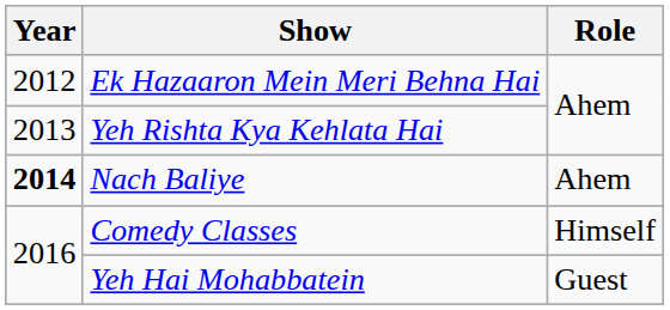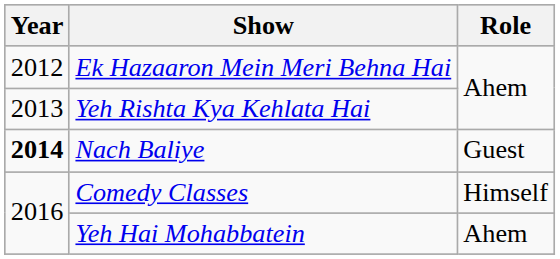 <table class="wikitable">
 <tr>
 <th>Year</th>
 <th>Show</th>
 <th>Role</th>
 </tr>
 <tr>
 <td>2012</td>
 <td><em><a href='#'>Ek Hazaaron Mein Meri Behna Hai</a></em></td>
 <td rowspan=2>Ahem</td>
 </tr>
 <tr>
 <td>2013</td>
 <td><em><a href='#'>Yeh Rishta Kya Kehlata Hai</a></em></td>
 </tr>
 <tr>
 <td><strong>2014</strong></td>
 <td><em><a href='#'>Nach Baliye</a></em></td>
-<td>Ahem</td>
+<td>Guest</td>
 </tr>
 <tr>
 <td rowspan=2>2016</td>
 <td><em><a href='#'>Comedy Classes</a></em></td>
 <td>Himself</td>
 </tr>
 <tr>
 <td><em><a href='#'>Yeh Hai Mohabbatein</a></em></td>
-<td>Guest</td>
+<td>Ahem</td>
 </tr>
 </table>
